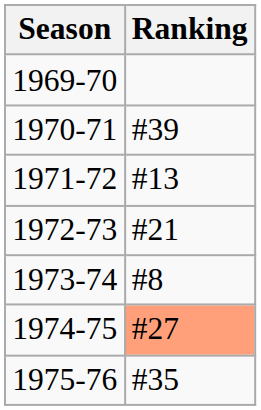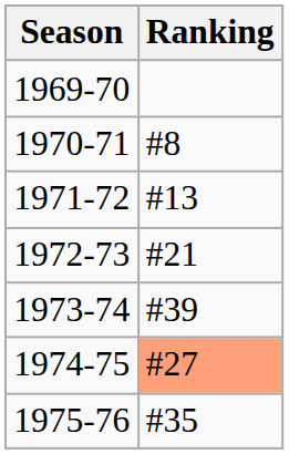 <table class="wikitable">
 <tr>
 <th>Season</th>
 <th>Ranking</th>
 </tr>
 <tr>
 <td>1969-70</td>
 <td></td>
 </tr>
 <tr>
 <td>1970-71</td>
-<td>#39</td>
+<td>#8</td>
 </tr>
 <tr>
 <td>1971-72</td>
 <td>#13</td>
 </tr>
 <tr>
 <td>1972-73</td>
 <td>#21</td>
 </tr>
 <tr>
 <td>1973-74</td>
-<td>#8</td>
+<td>#39</td>
 </tr>
 <tr>
 <td>1974-75</td>
 <td style="background: lightsalmon;">#27</td>
 </tr>
 <tr>
 <td>1975-76</td>
 <td>#35</td>
 </tr>
 </table>
